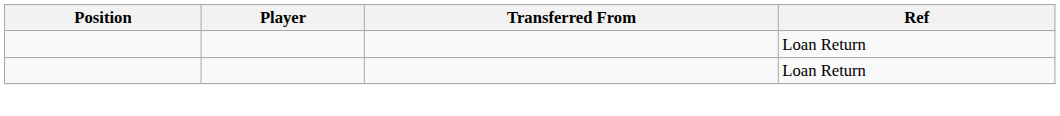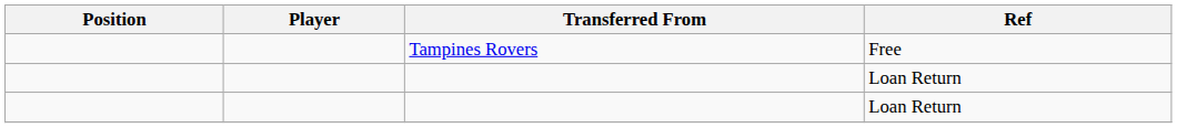 <table class="wikitable sortable" style="width:80%; text-align:center; font-size:100%; text-align:left;">
 <tr>
 <th><strong>Position</strong></th>
 <th><strong>Player</strong></th>
 <th><strong>Transferred From</strong></th>
 <th><strong>Ref</strong></th>
+</tr>
+<tr>
+<td></td>
+<td></td>
+<td> <a href='#'>Tampines Rovers</a></td>
+<td>Free</td>
 </tr>
 <tr>
 <td></td>
 <td></td>
 <td></td>
 <td>Loan Return</td>
 </tr>
 <tr>
 <td></td>
 <td></td>
 <td></td>
 <td>Loan Return</td>
 </tr>
 <tr>
 </tr>
 </table>
